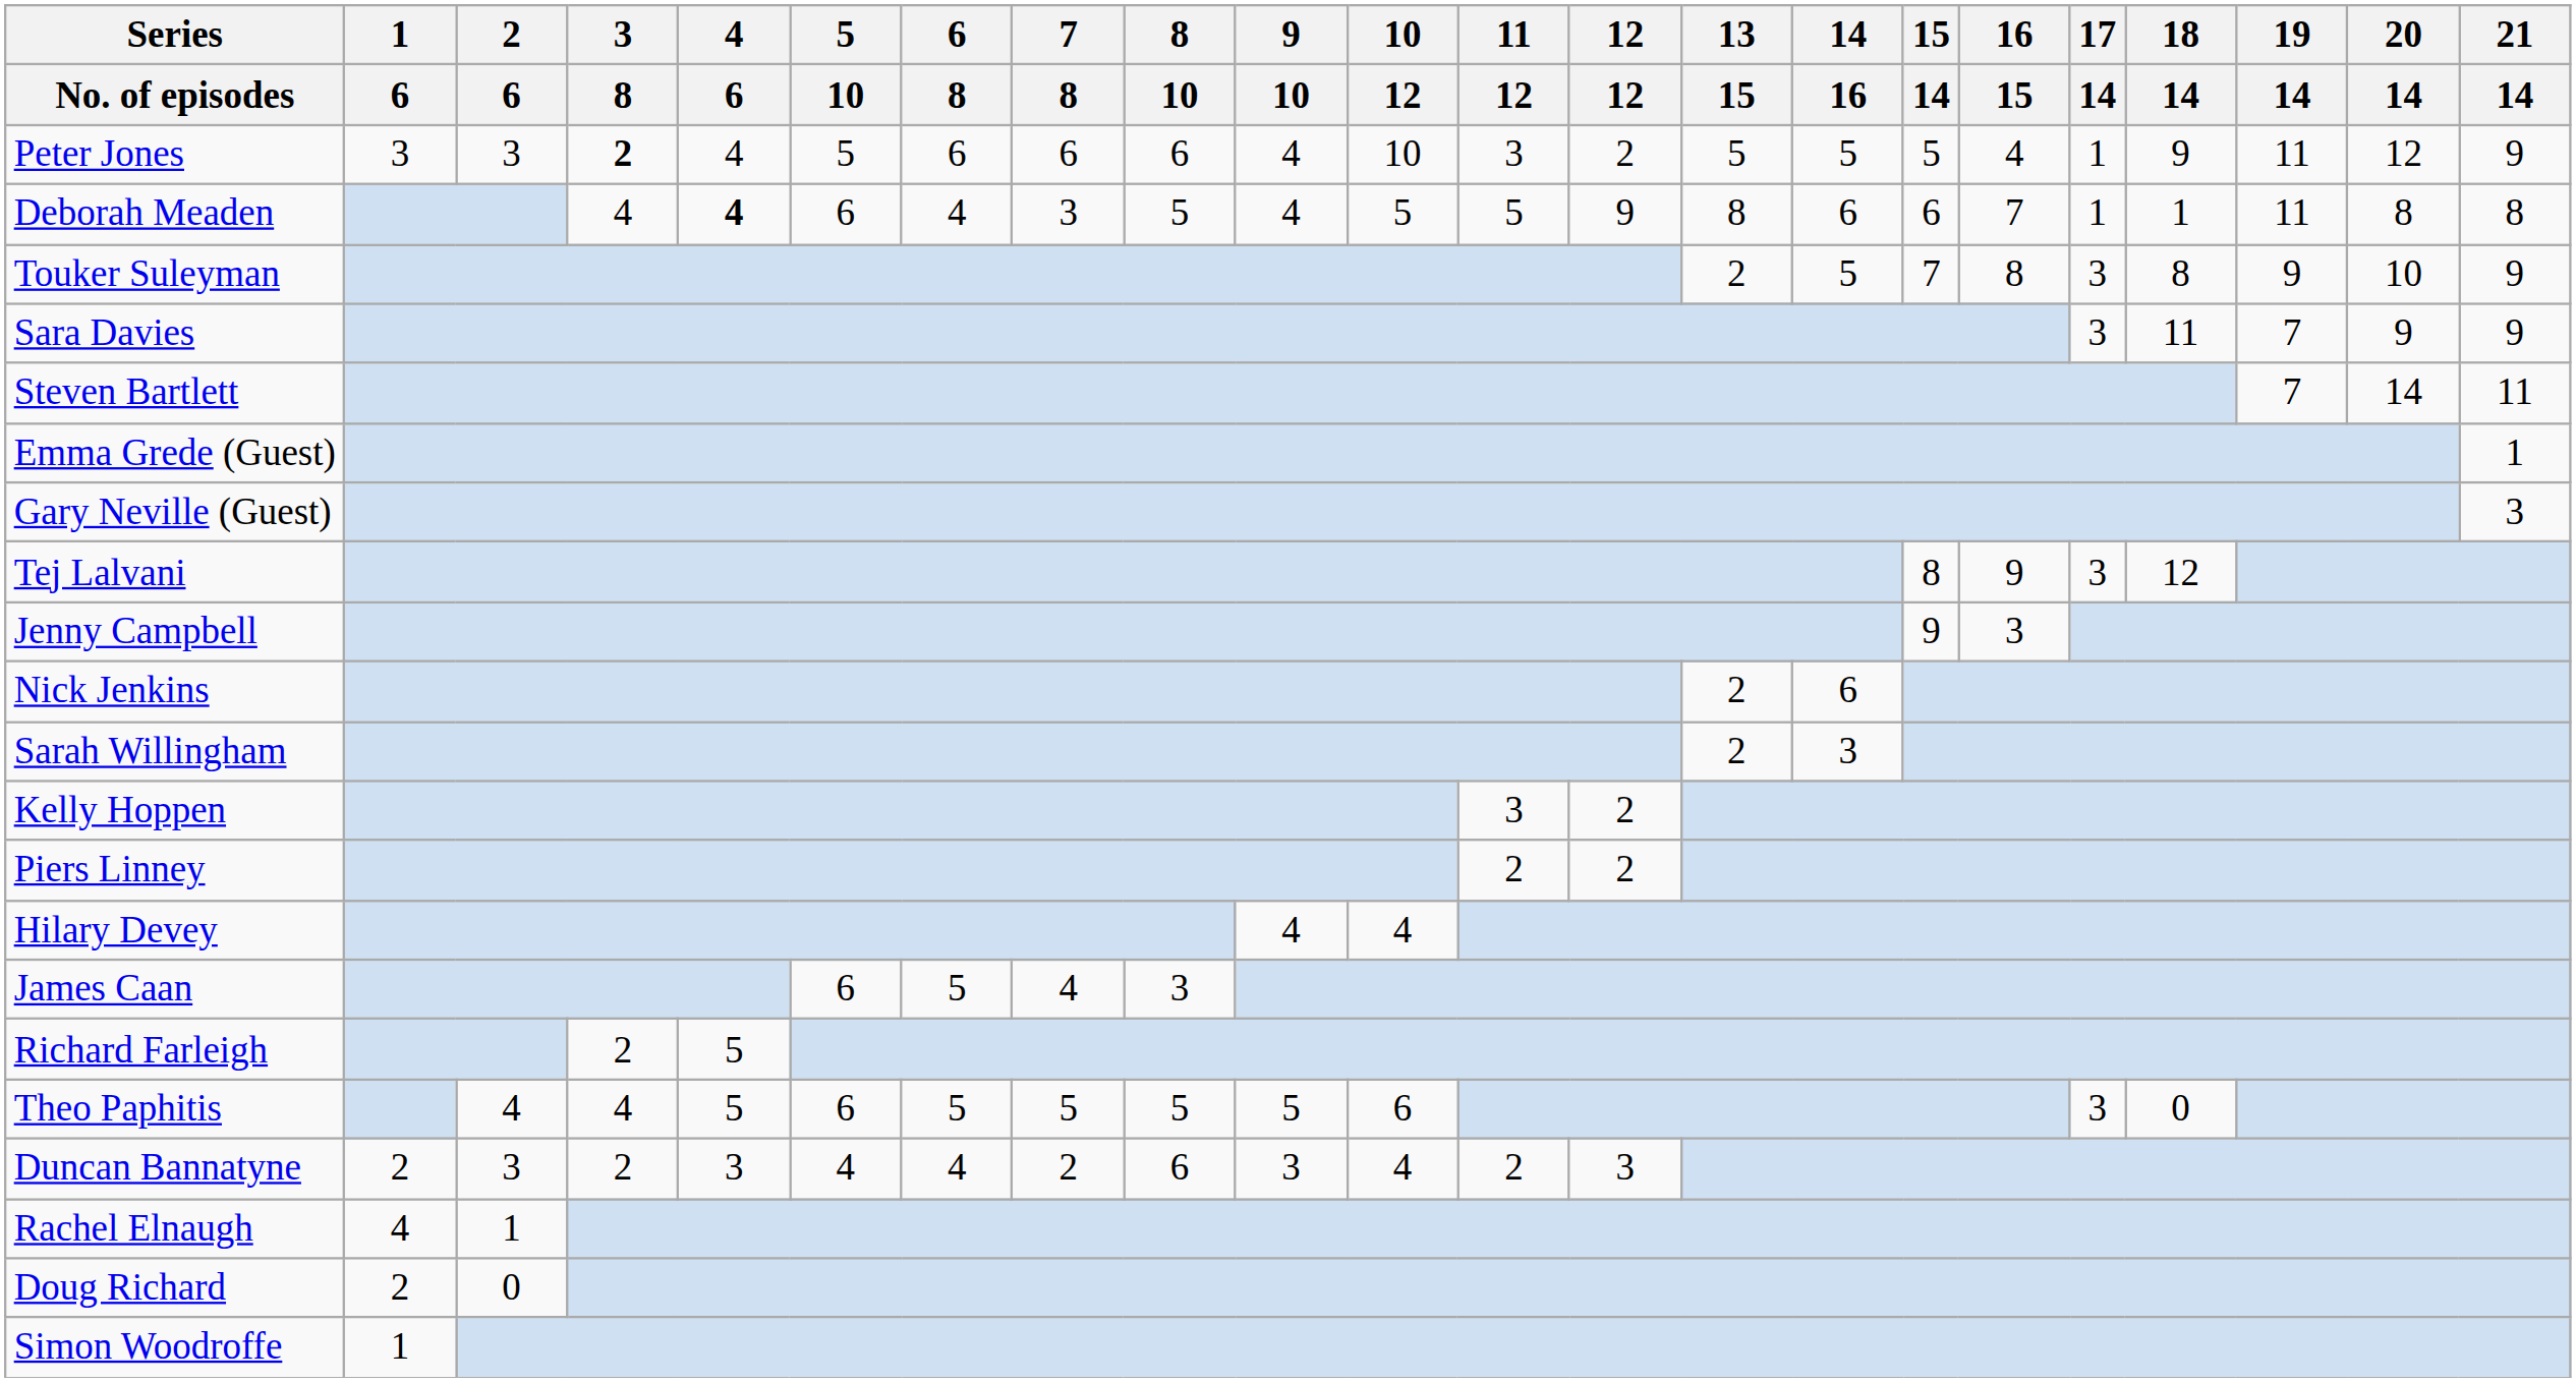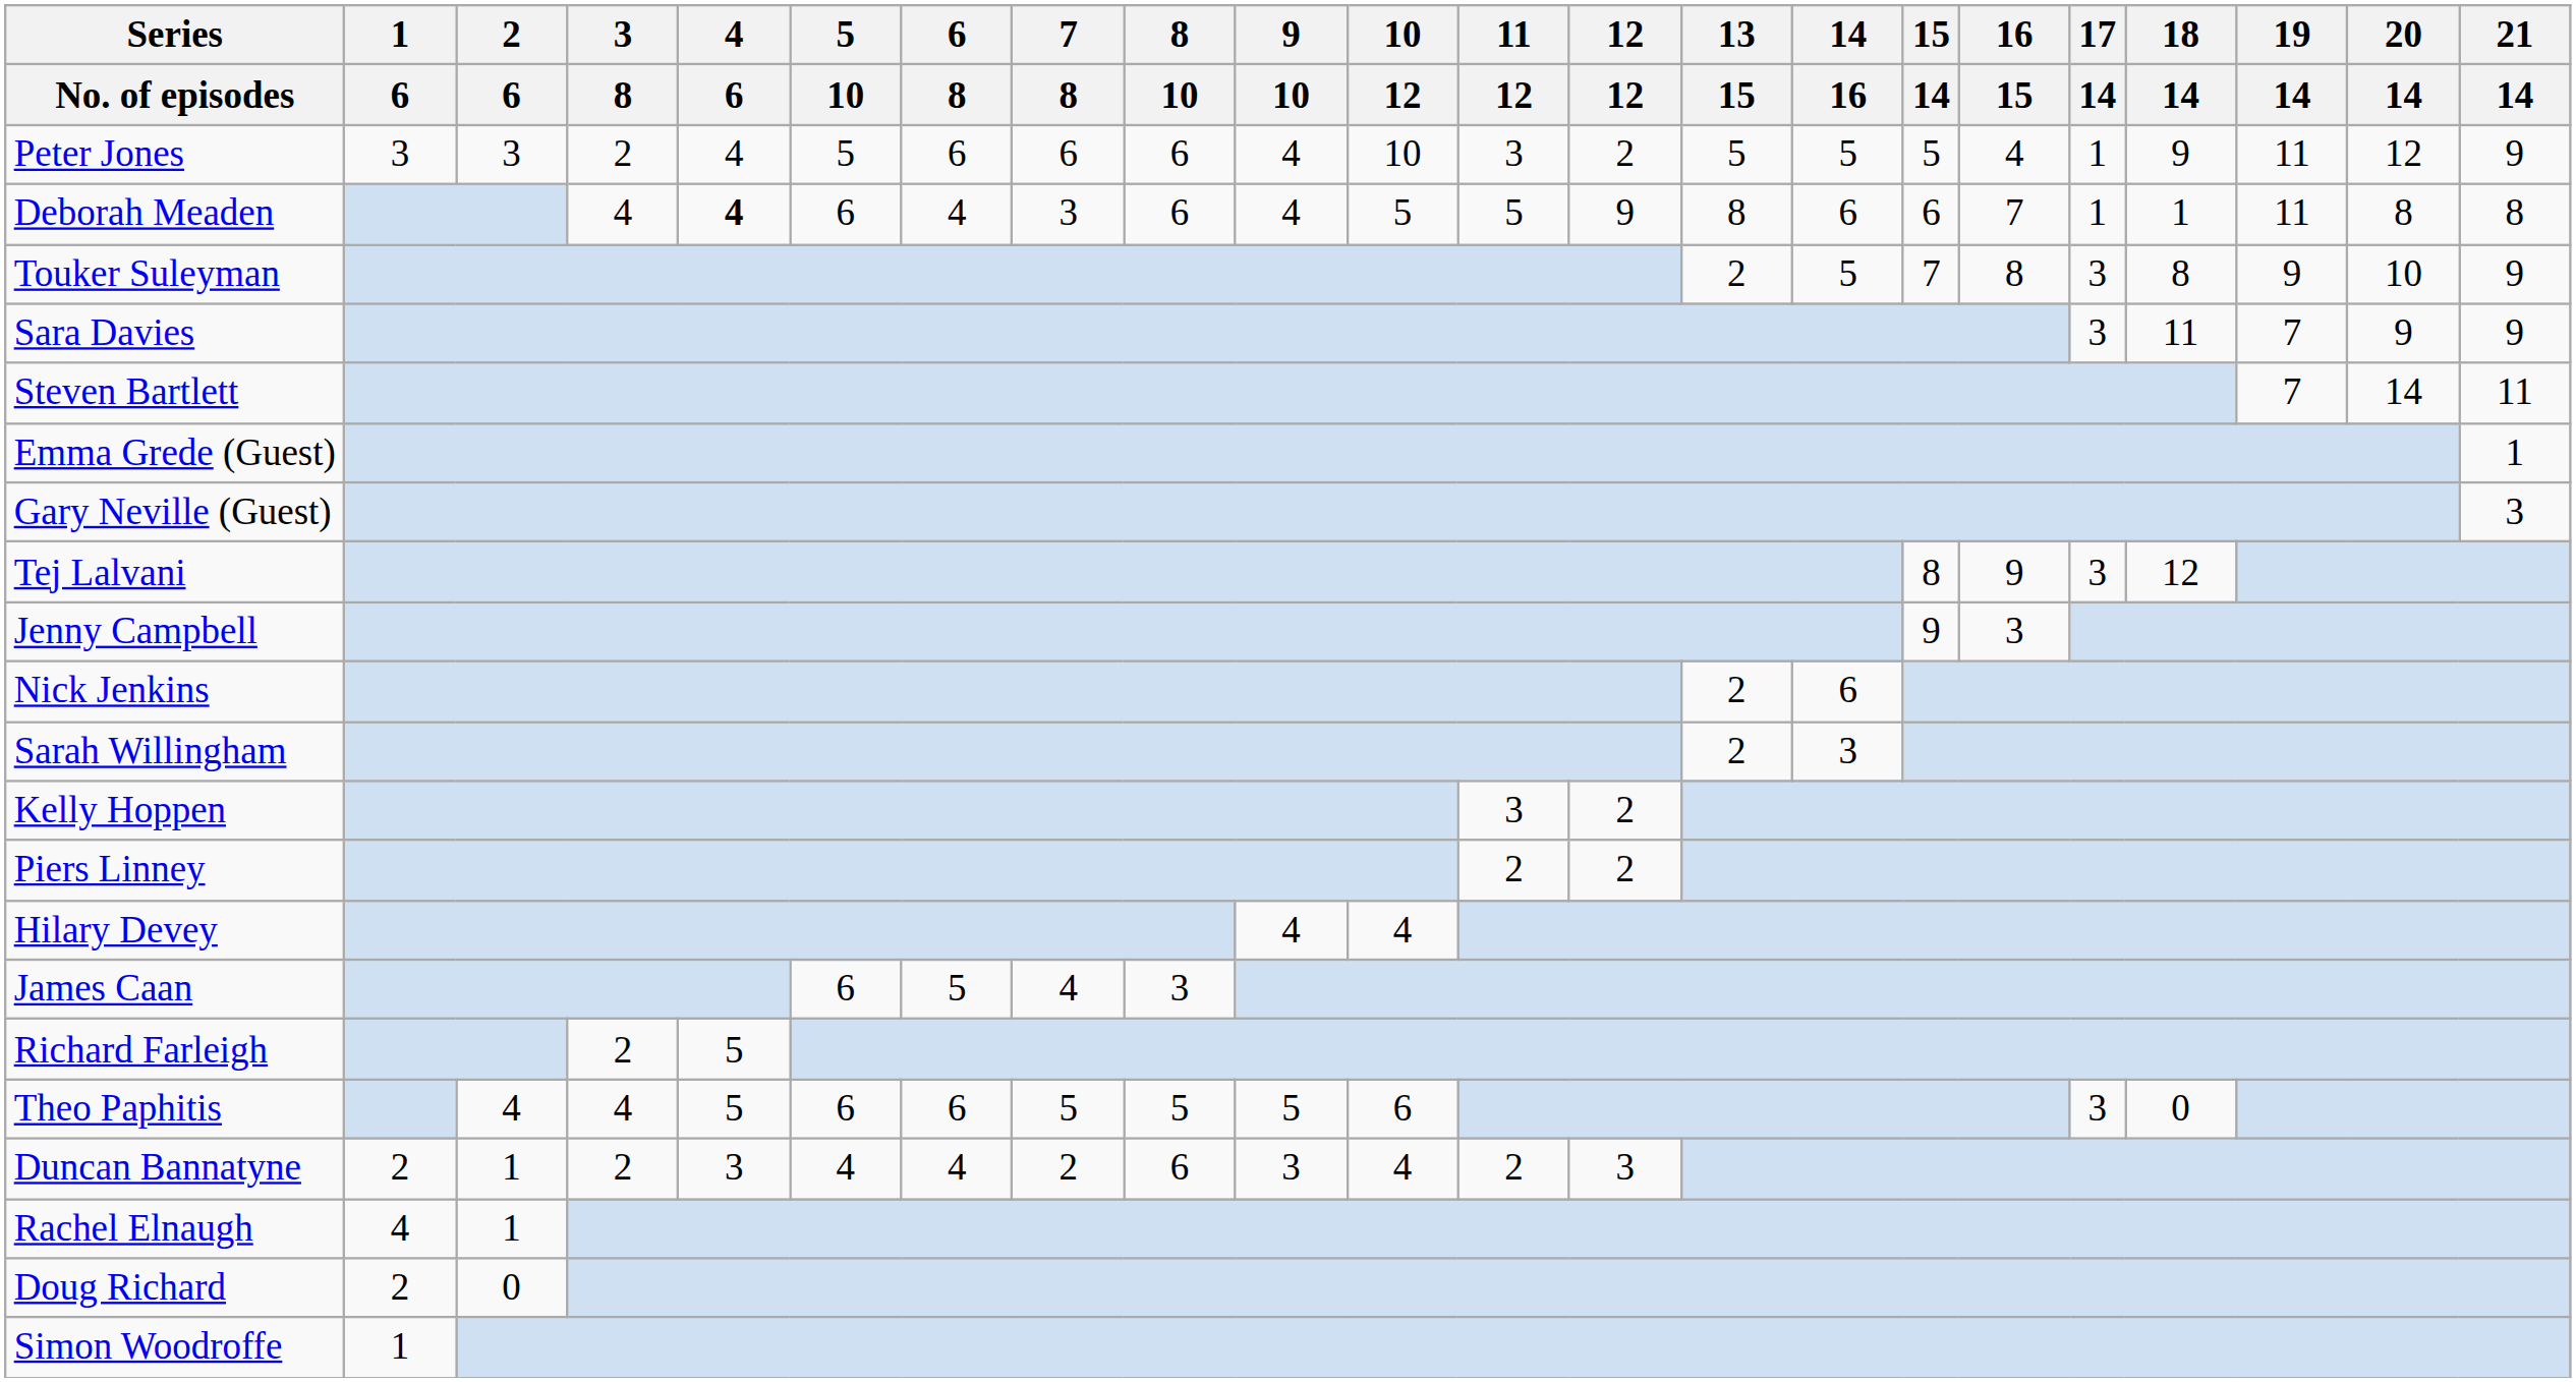 <table class="wikitable sortable">
 <tr>
 <th>Series</th>
 <th style="width:40px;">1</th>
 <th style="width:40px;">2</th>
 <th style="width:40px;">3</th>
 <th style="width:40px;">4</th>
 <th style="width:40px;">5</th>
 <th style="width:40px;">6</th>
 <th style="width:40px;">7</th>
 <th style="width:40px;">8</th>
 <th style="width:40px;">9</th>
 <th style="width:40px;">10</th>
 <th style="width:40px;">11</th>
 <th style="width:40px;">12</th>
 <th style="width:40px;">13</th>
 <th style="width:40px;">14</th>
 <th>15</th>
 <th style="width:40px;">16</th>
 <th>17</th>
 <th style="width:40px;">18</th>
 <th style="width:40px;">19</th>
 <th style="width:40px;">20</th>
 <th style="width:40px;">21</th>
 </tr>
 <tr>
 <th>No. of episodes</th>
 <th>6</th>
 <th>6</th>
 <th>8</th>
 <th>6</th>
 <th>10</th>
 <th>8</th>
 <th>8</th>
 <th>10</th>
 <th>10</th>
 <th>12</th>
 <th>12</th>
 <th>12</th>
 <th>15</th>
 <th>16</th>
 <th>14</th>
 <th>15</th>
 <th>14</th>
 <th>14</th>
 <th>14</th>
 <th>14</th>
 <th>14</th>
 </tr>
 <tr>
 <td><a href='#'>Peter Jones</a></td>
 <td style="text-align:center;">3</td>
 <td style="text-align:center;">3</td>
-<td style="text-align:center;"><strong>2</strong></td>
+<td style="text-align:center;">2</td>
 <td style="text-align:center;">4</td>
 <td style="text-align:center;">5</td>
 <td style="text-align:center;">6</td>
 <td style="text-align:center;">6</td>
 <td style="text-align:center;">6</td>
 <td style="text-align:center;">4</td>
 <td style="text-align:center;">10</td>
 <td style="text-align:center;">3</td>
 <td style="text-align:center;">2</td>
 <td style="text-align:center;">5</td>
 <td style="text-align:center;">5</td>
 <td style="text-align:center;">5</td>
 <td style="text-align:center;">4</td>
 <td style="text-align:center;">1</td>
 <td style="text-align:center;">9</td>
 <td style="text-align:center;">11</td>
 <td style="text-align:center;">12</td>
 <td style="text-align:center;">9</td>
 </tr>
 <tr>
 <td><a href='#'>Deborah Meaden</a></td>
 <td colspan="2" style="background:#cee0f2;"></td>
 <td style="text-align:center;">4</td>
 <td style="text-align:center;"><strong>4</strong></td>
 <td style="text-align:center;">6</td>
 <td style="text-align:center;">4</td>
 <td style="text-align:center;">3</td>
-<td style="text-align:center;">5</td>
+<td style="text-align:center;">6</td>
 <td style="text-align:center;">4</td>
 <td style="text-align:center;">5</td>
 <td style="text-align:center;">5</td>
 <td style="text-align:center;">9</td>
 <td style="text-align:center;">8</td>
 <td style="text-align:center;">6</td>
 <td style="text-align:center;">6</td>
 <td style="text-align:center;">7</td>
 <td style="text-align:center;">1</td>
 <td style="text-align:center;">1</td>
 <td style="text-align:center;">11</td>
 <td style="text-align:center;">8</td>
 <td style="text-align:center;">8</td>
 </tr>
 <tr>
 <td><a href='#'>Touker Suleyman</a></td>
 <td colspan="12" style="background:#cee0f2;"></td>
 <td style="text-align:center;">2</td>
 <td style="text-align:center;">5</td>
 <td style="text-align:center;">7</td>
 <td style="text-align:center;">8</td>
 <td style="text-align:center;">3</td>
 <td style="text-align:center;">8</td>
 <td style="text-align:center;">9</td>
 <td style="text-align:center;">10</td>
 <td style="text-align:center;">9</td>
 </tr>
 <tr>
 <td><a href='#'>Sara Davies</a></td>
 <td colspan="16" style="background:#cee0f2;"></td>
 <td style="text-align:center;">3</td>
 <td style="text-align:center;">11</td>
 <td style="text-align:center;">7</td>
 <td style="text-align:center;">9</td>
 <td style="text-align:center;">9</td>
 </tr>
 <tr>
 <td><a href='#'>Steven Bartlett</a></td>
 <td colspan="18" style="background:#cee0f2;"></td>
 <td style="text-align:center;">7</td>
 <td style="text-align:center;">14</td>
 <td style="text-align:center;">11</td>
 </tr>
 <tr>
 <td><a href='#'>Emma Grede</a> (Guest)</td>
 <td colspan="20" style="background:#cee0f2;"></td>
 <td style="text-align:center;">1</td>
 </tr>
 <tr>
 <td><a href='#'>Gary Neville</a> (Guest)</td>
 <td colspan="20" style="background:#cee0f2;"></td>
 <td style="text-align:center;">3</td>
 </tr>
 <tr>
 <td><a href='#'>Tej Lalvani</a></td>
 <td style="background:#cee0f2;" colspan="14"></td>
 <td style="text-align:center;">8</td>
 <td style="text-align:center;">9</td>
 <td style="text-align:center;">3</td>
 <td style="text-align:center;">12</td>
 <td colspan="3" style="background:#cee0f2;"></td>
 </tr>
 <tr>
 <td><a href='#'>Jenny Campbell</a></td>
 <td colspan="14" style="background:#cee0f2;"></td>
 <td style="text-align:center;">9</td>
 <td style="text-align:center;">3</td>
 <td colspan="5" style="background:#cee0f2;"></td>
 </tr>
 <tr>
 <td><a href='#'>Nick Jenkins</a></td>
 <td style="background:#cee0f2;" colspan="12"></td>
 <td style="text-align:center;">2</td>
 <td style="text-align:center;">6</td>
 <td colspan="7" style="background:#cee0f2;"></td>
 </tr>
 <tr>
 <td><a href='#'>Sarah Willingham</a></td>
 <td style="background:#cee0f2;" colspan="12"></td>
 <td style="text-align:center;">2</td>
 <td style="text-align:center;">3</td>
 <td colspan="7" style="background:#cee0f2;"></td>
 </tr>
 <tr>
 <td><a href='#'>Kelly Hoppen</a></td>
 <td style="background:#cee0f2;" colspan="10"></td>
 <td style="text-align:center;">3</td>
 <td style="text-align:center;">2</td>
 <td colspan="9" style="background:#cee0f2;"></td>
 </tr>
 <tr>
 <td><a href='#'>Piers Linney</a></td>
 <td style="background:#cee0f2;" colspan="10"></td>
 <td style="text-align:center;">2</td>
 <td style="text-align:center;">2</td>
 <td colspan="9" style="background:#cee0f2;"></td>
 </tr>
 <tr>
 <td><a href='#'>Hilary Devey</a></td>
 <td style="background:#cee0f2;" colspan="8"></td>
 <td style="text-align:center;">4</td>
 <td style="text-align:center;">4</td>
 <td colspan="11" style="background:#cee0f2;"></td>
 </tr>
 <tr>
 <td><a href='#'>James Caan</a></td>
 <td style="background:#cee0f2;" colspan="4"></td>
 <td style="text-align:center;">6</td>
 <td style="text-align:center;">5</td>
 <td style="text-align:center;">4</td>
 <td style="text-align:center;">3</td>
 <td colspan="23" style="background:#cee0f2;"></td>
 </tr>
 <tr>
 <td><a href='#'>Richard Farleigh</a></td>
 <td style="background:#cee0f2;" colspan="2"></td>
 <td style="text-align:center;">2</td>
 <td style="text-align:center;">5</td>
 <td colspan="17" style="background:#cee0f2;"></td>
 </tr>
 <tr>
 <td><a href='#'>Theo Paphitis</a></td>
 <td style="background:#cee0f2;"></td>
 <td style="text-align:center;">4</td>
 <td style="text-align:center;">4</td>
 <td style="text-align:center;">5</td>
 <td style="text-align:center;">6</td>
-<td style="text-align:center;">5</td>
+<td style="text-align:center;">6</td>
 <td style="text-align:center;">5</td>
 <td style="text-align:center;">5</td>
 <td style="text-align:center;">5</td>
 <td style="text-align:center;">6</td>
 <td style="background:#cee0f2;" colspan="6"></td>
 <td style="text-align:center;">3</td>
 <td style="text-align:center;">0 </td>
 <td colspan="3" style="background:#cee0f2;"></td>
 </tr>
 <tr>
 <td><a href='#'>Duncan Bannatyne</a></td>
 <td style="text-align:center;">2</td>
-<td style="text-align:center;">3</td>
+<td style="text-align:center;">1</td>
 <td style="text-align:center;">2</td>
 <td style="text-align:center;">3</td>
 <td style="text-align:center;">4</td>
 <td style="text-align:center;">4</td>
 <td style="text-align:center;">2</td>
 <td style="text-align:center;">6</td>
 <td style="text-align:center;">3</td>
 <td style="text-align:center;">4</td>
 <td style="text-align:center;">2</td>
 <td style="text-align:center;">3</td>
 <td colspan="9" style="background:#cee0f2;"></td>
 </tr>
 <tr>
 <td><a href='#'>Rachel Elnaugh</a></td>
 <td style="text-align:center;">4</td>
 <td style="text-align:center;">1</td>
 <td colspan="19" style="background:#cee0f2;"></td>
 </tr>
 <tr>
 <td><a href='#'>Doug Richard</a></td>
 <td style="text-align:center;">2</td>
 <td style="text-align:center;">0</td>
 <td colspan="19" style="background:#cee0f2;"></td>
 </tr>
 <tr>
 <td><a href='#'>Simon Woodroffe</a></td>
 <td style="text-align:center;">1</td>
 <td colspan="21" style="background:#cee0f2;"></td>
 </tr>
 </table>
